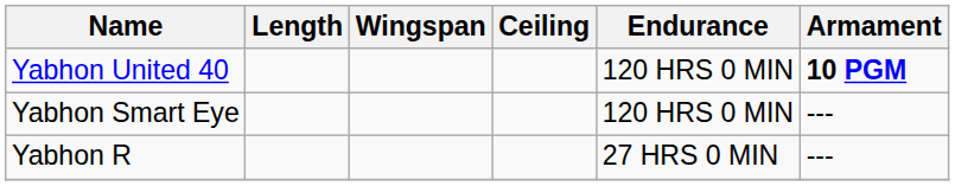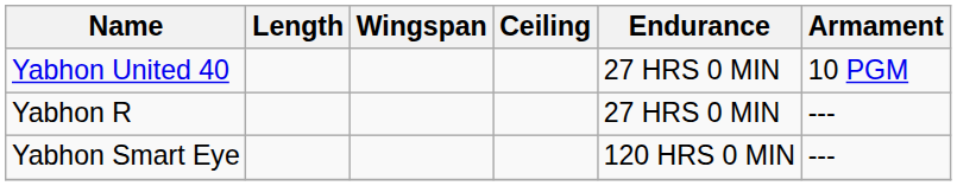 <table class="wikitable sortable">
 <tr>
 <th>Name</th>
 <th>Length</th>
 <th>Wingspan</th>
 <th>Ceiling</th>
 <th>Endurance</th>
 <th>Armament</th>
 </tr>
 <tr>
 <td><a href='#'>Yabhon United 40</a></td>
 <td></td>
 <td></td>
 <td></td>
-<td>120 HRS 0 MIN</td>
-<td><strong>10 <a href='#'>PGM</a></strong></td>
+<td>27 HRS 0 MIN</td>
+<td>10 <a href='#'>PGM</a></td>
+</tr>
+<tr>
+<td>Yabhon R</td>
+<td></td>
+<td></td>
+<td></td>
+<td>27 HRS 0 MIN</td>
+<td>---</td>
 </tr>
 <tr>
 <td>Yabhon Smart Eye</td>
 <td></td>
 <td></td>
 <td></td>
 <td>120 HRS 0 MIN</td>
 <td>---</td>
 </tr>
 <tr>
-<td>Yabhon R</td>
-<td></td>
-<td></td>
-<td></td>
-<td>27 HRS 0 MIN</td>
-<td>---</td>
-</tr>
-<tr>
 </tr>
 </table>
